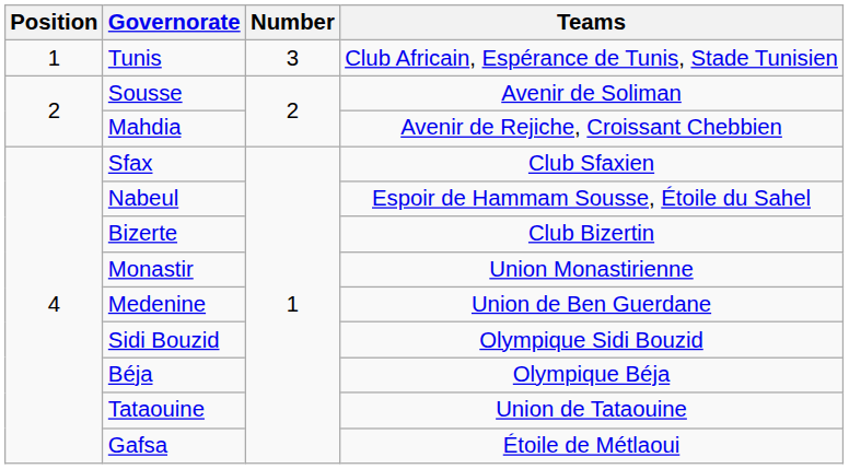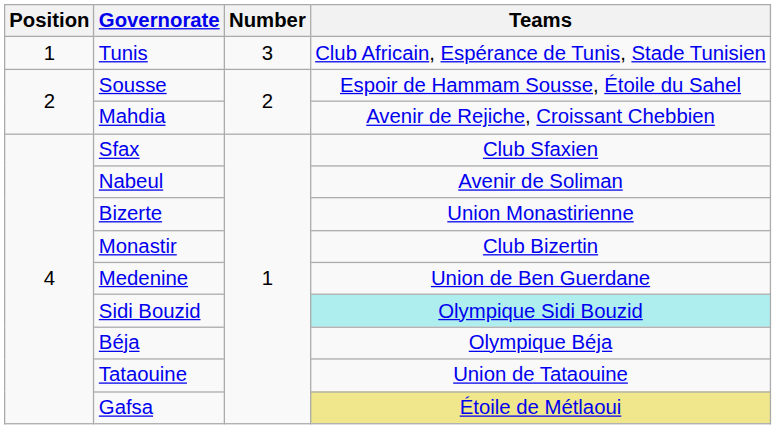 <table class="wikitable">
 <tr>
 <th>Position</th>
 <th><a href='#'>Governorate</a></th>
 <th>Number</th>
 <th>Teams</th>
 </tr>
 <tr>
 <td align=center>1</td>
 <td><a href='#'>Tunis</a></td>
 <td align=center>3</td>
 <td align=center><a href='#'>Club Africain</a>, <a href='#'>Espérance de Tunis</a>, <a href='#'>Stade Tunisien</a></td>
 </tr>
 <tr>
 <td align=center rowspan="2">2</td>
 <td><a href='#'>Sousse</a></td>
 <td align=center rowspan="2">2</td>
-<td align=center><a href='#'>Avenir de Soliman</a></td>
+<td align=center><a href='#'>Espoir de Hammam Sousse</a>, <a href='#'>Étoile du Sahel</a></td>
 </tr>
 <tr>
 <td><a href='#'>Mahdia</a></td>
 <td align=center><a href='#'>Avenir de Rejiche</a>, <a href='#'>Croissant Chebbien</a></td>
 </tr>
 <tr>
 <td align=center rowspan="9">4</td>
 <td><a href='#'>Sfax</a></td>
 <td align=center rowspan="9">1</td>
 <td align=center><a href='#'>Club Sfaxien</a></td>
 </tr>
 <tr>
 <td><a href='#'>Nabeul</a></td>
-<td align=center><a href='#'>Espoir de Hammam Sousse</a>, <a href='#'>Étoile du Sahel</a></td>
+<td align=center><a href='#'>Avenir de Soliman</a></td>
 </tr>
 <tr>
 <td><a href='#'>Bizerte</a></td>
-<td align=center><a href='#'>Club Bizertin</a></td>
+<td align=center><a href='#'>Union Monastirienne</a></td>
 </tr>
 <tr>
 <td><a href='#'>Monastir</a></td>
-<td align=center><a href='#'>Union Monastirienne</a></td>
+<td align=center><a href='#'>Club Bizertin</a></td>
 </tr>
 <tr>
 <td><a href='#'>Medenine</a></td>
 <td align=center><a href='#'>Union de Ben Guerdane</a></td>
 </tr>
 <tr>
 <td><a href='#'>Sidi Bouzid</a></td>
-<td align=center><a href='#'>Olympique Sidi Bouzid</a></td>
+<td align=center style="background: paleturquoise;"><a href='#'>Olympique Sidi Bouzid</a></td>
 </tr>
 <tr>
 <td><a href='#'>Béja</a></td>
 <td align=center><a href='#'>Olympique Béja</a></td>
 </tr>
 <tr>
 <td><a href='#'>Tataouine</a></td>
 <td align=center><a href='#'>Union de Tataouine</a></td>
 </tr>
 <tr>
 <td><a href='#'>Gafsa</a></td>
-<td align=center><a href='#'>Étoile de Métlaoui</a></td>
+<td align=center style="background: khaki;"><a href='#'>Étoile de Métlaoui</a></td>
 </tr>
 </table>
